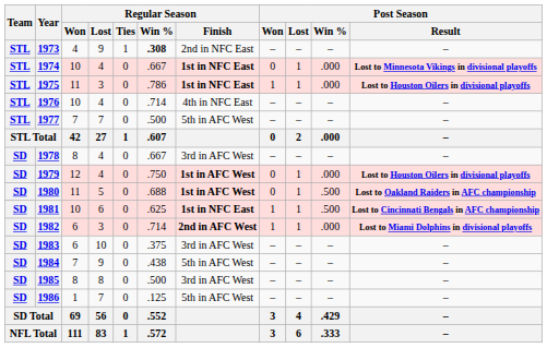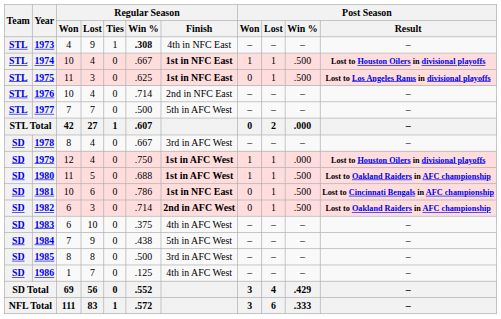 <table class="wikitable" style="font-size: 95%; text-align:center;">
 <tr>
 <th rowspan="2">Team</th>
 <th rowspan="2">Year</th>
 <th colspan="5">Regular Season</th>
 <th colspan="4">Post Season</th>
 </tr>
 <tr>
 <th>Won</th>
 <th>Lost</th>
 <th>Ties</th>
 <th>Win %</th>
 <th>Finish</th>
 <th>Won</th>
 <th>Lost</th>
 <th>Win %</th>
 <th>Result</th>
 </tr>
 <tr>
 <th><a href='#'>STL</a></th>
 <th><a href='#'>1973</a></th>
 <td>4</td>
 <td>9</td>
 <td>1</td>
 <td><strong>.308</strong></td>
-<td>2nd in NFC East</td>
+<td>4th in NFC East</td>
 <td>–</td>
 <td>–</td>
 <td>–</td>
 <td>–</td>
 </tr>
 <tr ! style="background:#fdd;">
 <th><a href='#'>STL</a></th>
 <th><a href='#'>1974</a></th>
 <td>10</td>
 <td>4</td>
 <td>0</td>
 <td>.667</td>
 <td><strong>1st in NFC East</strong></td>
-<td>0</td>
 <td>1</td>
-<td>.000</td>
-<td><small><strong>Lost to <a href='#'>Minnesota Vikings</a> in <a href='#'>divisional playoffs</a></strong></small></td>
+<td>1</td>
+<td>.500</td>
+<td><small><strong>Lost to <a href='#'>Houston Oilers</a> in <a href='#'>divisional playoffs</a></strong></small></td>
 </tr>
 <tr ! style="background:#fdd;">
 <th><a href='#'>STL</a></th>
 <th><a href='#'>1975</a></th>
 <td>11</td>
 <td>3</td>
 <td>0</td>
-<td>.786</td>
+<td>.625</td>
 <td><strong>1st in NFC East</strong></td>
+<td>0</td>
 <td>1</td>
-<td>1</td>
-<td>.000</td>
-<td><small><strong>Lost to <a href='#'>Houston Oilers</a> in <a href='#'>divisional playoffs</a></strong></small></td>
+<td>.500</td>
+<td><small><strong>Lost to <a href='#'>Los Angeles Rams</a> in <a href='#'>divisional playoffs</a></strong></small></td>
 </tr>
 <tr>
 <th><a href='#'>STL</a></th>
 <th><a href='#'>1976</a></th>
 <td>10</td>
 <td>4</td>
 <td>0</td>
 <td>.714</td>
-<td>4th in NFC East</td>
+<td>2nd in NFC East</td>
 <td>–</td>
 <td>–</td>
 <td>–</td>
 <td>–</td>
 </tr>
 <tr>
 <th><a href='#'>STL</a></th>
 <th><a href='#'>1977</a></th>
 <td>7</td>
 <td>7</td>
 <td>0</td>
 <td>.500</td>
 <td>5th in AFC West</td>
 <td>–</td>
 <td>–</td>
 <td>–</td>
 <td>–</td>
 </tr>
 <tr>
 <th colspan="2">STL Total</th>
 <th>42</th>
 <th>27</th>
 <th>1</th>
 <th>.607</th>
 <th></th>
 <th>0</th>
 <th>2</th>
 <th>.000</th>
 <th>–</th>
 </tr>
 <tr>
 <th><a href='#'>SD</a></th>
 <th><a href='#'>1978</a></th>
 <td>8</td>
 <td>4</td>
 <td>0</td>
 <td>.667</td>
 <td>3rd in AFC West</td>
 <td>–</td>
 <td>–</td>
 <td>–</td>
 <td>–</td>
 </tr>
 <tr ! style="background:#fdd;">
 <th><a href='#'>SD</a></th>
 <th><a href='#'>1979</a></th>
 <td>12</td>
 <td>4</td>
 <td>0</td>
 <td>.750</td>
 <td><strong>1st in AFC West</strong></td>
-<td>0</td>
+<td>1</td>
 <td>1</td>
 <td>.000</td>
 <td><small><strong>Lost to <a href='#'>Houston Oilers</a> in <a href='#'>divisional playoffs</a></strong></small></td>
 </tr>
 <tr ! style="background:#fdd;">
 <th><a href='#'>SD</a></th>
 <th><a href='#'>1980</a></th>
 <td>11</td>
 <td>5</td>
 <td>0</td>
 <td>.688</td>
 <td><strong>1st in AFC West</strong></td>
-<td>0</td>
+<td>1</td>
 <td>1</td>
 <td>.500</td>
 <td><small><strong>Lost to <a href='#'>Oakland Raiders</a> in <a href='#'>AFC championship</a></strong></small></td>
 </tr>
 <tr ! style="background:#fdd;">
 <th><a href='#'>SD</a></th>
 <th><a href='#'>1981</a></th>
 <td>10</td>
 <td>6</td>
 <td>0</td>
-<td>.625</td>
+<td>.786</td>
 <td><strong>1st in NFC East</strong></td>
-<td>1</td>
+<td>0</td>
 <td>1</td>
 <td>.500</td>
 <td><small><strong>Lost to <a href='#'>Cincinnati Bengals</a> in <a href='#'>AFC championship</a></strong></small></td>
 </tr>
 <tr ! style="background:#fdd;">
 <th><a href='#'>SD</a></th>
 <th><a href='#'>1982</a></th>
 <td>6</td>
 <td>3</td>
 <td>0</td>
 <td>.714</td>
 <td><strong>2nd in AFC West</strong></td>
+<td>0</td>
 <td>1</td>
-<td>1</td>
-<td>.000</td>
-<td><small><strong>Lost to <a href='#'>Miami Dolphins</a> in <a href='#'>divisional playoffs</a></strong></small></td>
+<td>.500</td>
+<td><small><strong>Lost to <a href='#'>Oakland Raiders</a> in <a href='#'>AFC championship</a></strong></small></td>
 </tr>
 <tr>
 <th><a href='#'>SD</a></th>
 <th><a href='#'>1983</a></th>
 <td>6</td>
 <td>10</td>
 <td>0</td>
 <td>.375</td>
-<td>3rd in AFC West</td>
+<td>4th in AFC West</td>
 <td>–</td>
 <td>–</td>
 <td>–</td>
 <td>–</td>
 </tr>
 <tr>
 <th><a href='#'>SD</a></th>
 <th><a href='#'>1984</a></th>
 <td>7</td>
 <td>9</td>
 <td>0</td>
 <td>.438</td>
 <td>5th in AFC West</td>
 <td>–</td>
 <td>–</td>
 <td>–</td>
 <td>–</td>
 </tr>
 <tr>
 <th><a href='#'>SD</a></th>
 <th><a href='#'>1985</a></th>
 <td>8</td>
 <td>8</td>
 <td>0</td>
 <td>.500</td>
 <td>3rd in AFC West</td>
 <td>–</td>
 <td>–</td>
 <td>–</td>
 <td>–</td>
 </tr>
 <tr>
 <th><a href='#'>SD</a></th>
 <th><a href='#'>1986</a></th>
 <td>1</td>
 <td>7</td>
 <td>0</td>
 <td>.125</td>
-<td>5th in AFC West</td>
+<td>4th in AFC West</td>
 <td>–</td>
 <td>–</td>
 <td>–</td>
 <td>–</td>
 </tr>
 <tr>
 <th colspan="2">SD Total</th>
 <th>69</th>
 <th>56</th>
 <th>0</th>
 <th>.552</th>
 <th></th>
 <th>3</th>
 <th>4</th>
 <th>.429</th>
 <th>–</th>
 </tr>
 <tr>
 <th colspan="2">NFL Total</th>
 <th>111</th>
 <th>83</th>
 <th>1</th>
 <th>.572</th>
 <th></th>
 <th>3</th>
 <th>6</th>
 <th>.333</th>
 <th>–</th>
 </tr>
 </table>
